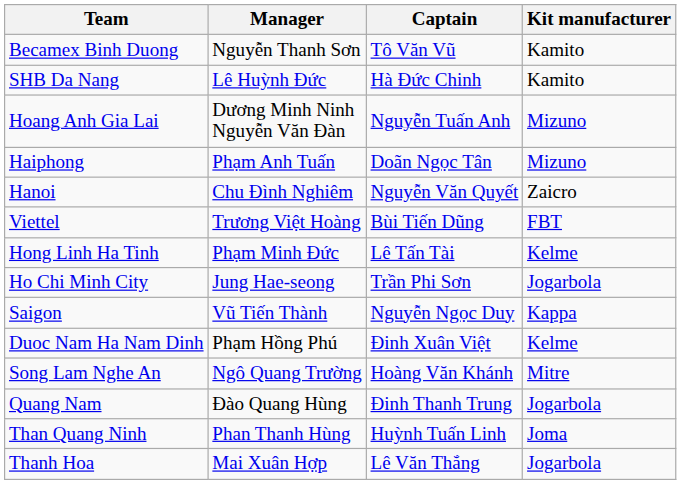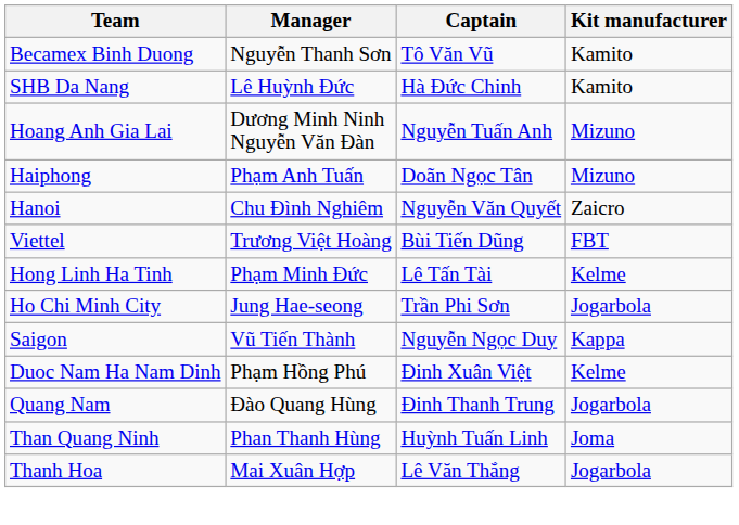 <table class="wikitable sortable" style="text-align:left;">
 <tr>
 <th>Team</th>
 <th>Manager</th>
 <th>Captain</th>
 <th>Kit manufacturer</th>
 </tr>
 <tr>
 <td><a href='#'>Becamex Binh Duong</a></td>
 <td> Nguyễn Thanh Sơn</td>
 <td> <a href='#'>Tô Văn Vũ</a></td>
 <td> Kamito</td>
 </tr>
 <tr>
 <td><a href='#'>SHB Da Nang</a></td>
 <td> <a href='#'>Lê Huỳnh Đức</a></td>
 <td> <a href='#'>Hà Đức Chinh</a></td>
 <td> Kamito</td>
 </tr>
 <tr>
 <td><a href='#'>Hoang Anh Gia Lai</a></td>
 <td> Dương Minh Ninh<br> Nguyễn Văn Đàn</td>
 <td> <a href='#'>Nguyễn Tuấn Anh</a></td>
 <td> <a href='#'>Mizuno</a></td>
 </tr>
 <tr>
 <td><a href='#'>Haiphong</a></td>
 <td> <a href='#'>Phạm Anh Tuấn</a></td>
 <td> <a href='#'>Doãn Ngọc Tân</a></td>
 <td> <a href='#'>Mizuno</a></td>
 </tr>
 <tr>
 <td><a href='#'>Hanoi</a></td>
 <td> <a href='#'>Chu Đình Nghiêm</a></td>
 <td> <a href='#'>Nguyễn Văn Quyết</a></td>
 <td> Zaicro</td>
 </tr>
 <tr>
 <td><a href='#'>Viettel</a></td>
 <td> <a href='#'>Trương Việt Hoàng</a></td>
 <td> <a href='#'>Bùi Tiến Dũng</a></td>
 <td> <a href='#'>FBT</a></td>
 </tr>
 <tr>
 <td><a href='#'>Hong Linh Ha Tinh</a></td>
 <td> <a href='#'>Phạm Minh Đức</a></td>
 <td> <a href='#'>Lê Tấn Tài</a></td>
 <td> <a href='#'>Kelme</a></td>
 </tr>
 <tr>
 <td><a href='#'>Ho Chi Minh City</a></td>
 <td> <a href='#'>Jung Hae-seong</a></td>
 <td> <a href='#'>Trần Phi Sơn</a></td>
 <td> <a href='#'>Jogarbola</a></td>
 </tr>
 <tr>
 <td><a href='#'>Saigon</a></td>
 <td> <a href='#'>Vũ Tiến Thành</a></td>
 <td> <a href='#'>Nguyễn Ngọc Duy</a></td>
 <td> <a href='#'>Kappa</a></td>
 </tr>
 <tr>
 <td><a href='#'>Duoc Nam Ha Nam Dinh</a></td>
 <td> Phạm Hồng Phú</td>
 <td> <a href='#'>Đinh Xuân Việt</a></td>
 <td> <a href='#'>Kelme</a></td>
 </tr>
 <tr>
-<td><a href='#'>Song Lam Nghe An</a></td>
-<td> <a href='#'>Ngô Quang Trường</a></td>
-<td> <a href='#'>Hoàng Văn Khánh</a></td>
-<td> <a href='#'>Mitre</a></td>
-</tr>
-<tr>
 <td><a href='#'>Quang Nam</a></td>
 <td> Đào Quang Hùng</td>
 <td> <a href='#'>Đinh Thanh Trung</a></td>
 <td> <a href='#'>Jogarbola</a></td>
 </tr>
 <tr>
 <td><a href='#'>Than Quang Ninh</a></td>
 <td> <a href='#'>Phan Thanh Hùng</a></td>
 <td> <a href='#'>Huỳnh Tuấn Linh</a></td>
 <td> <a href='#'>Joma</a></td>
 </tr>
 <tr>
 <td><a href='#'>Thanh Hoa</a></td>
 <td> <a href='#'>Mai Xuân Hợp</a></td>
 <td> <a href='#'>Lê Văn Thắng</a></td>
 <td> <a href='#'>Jogarbola</a></td>
 </tr>
 </table>
